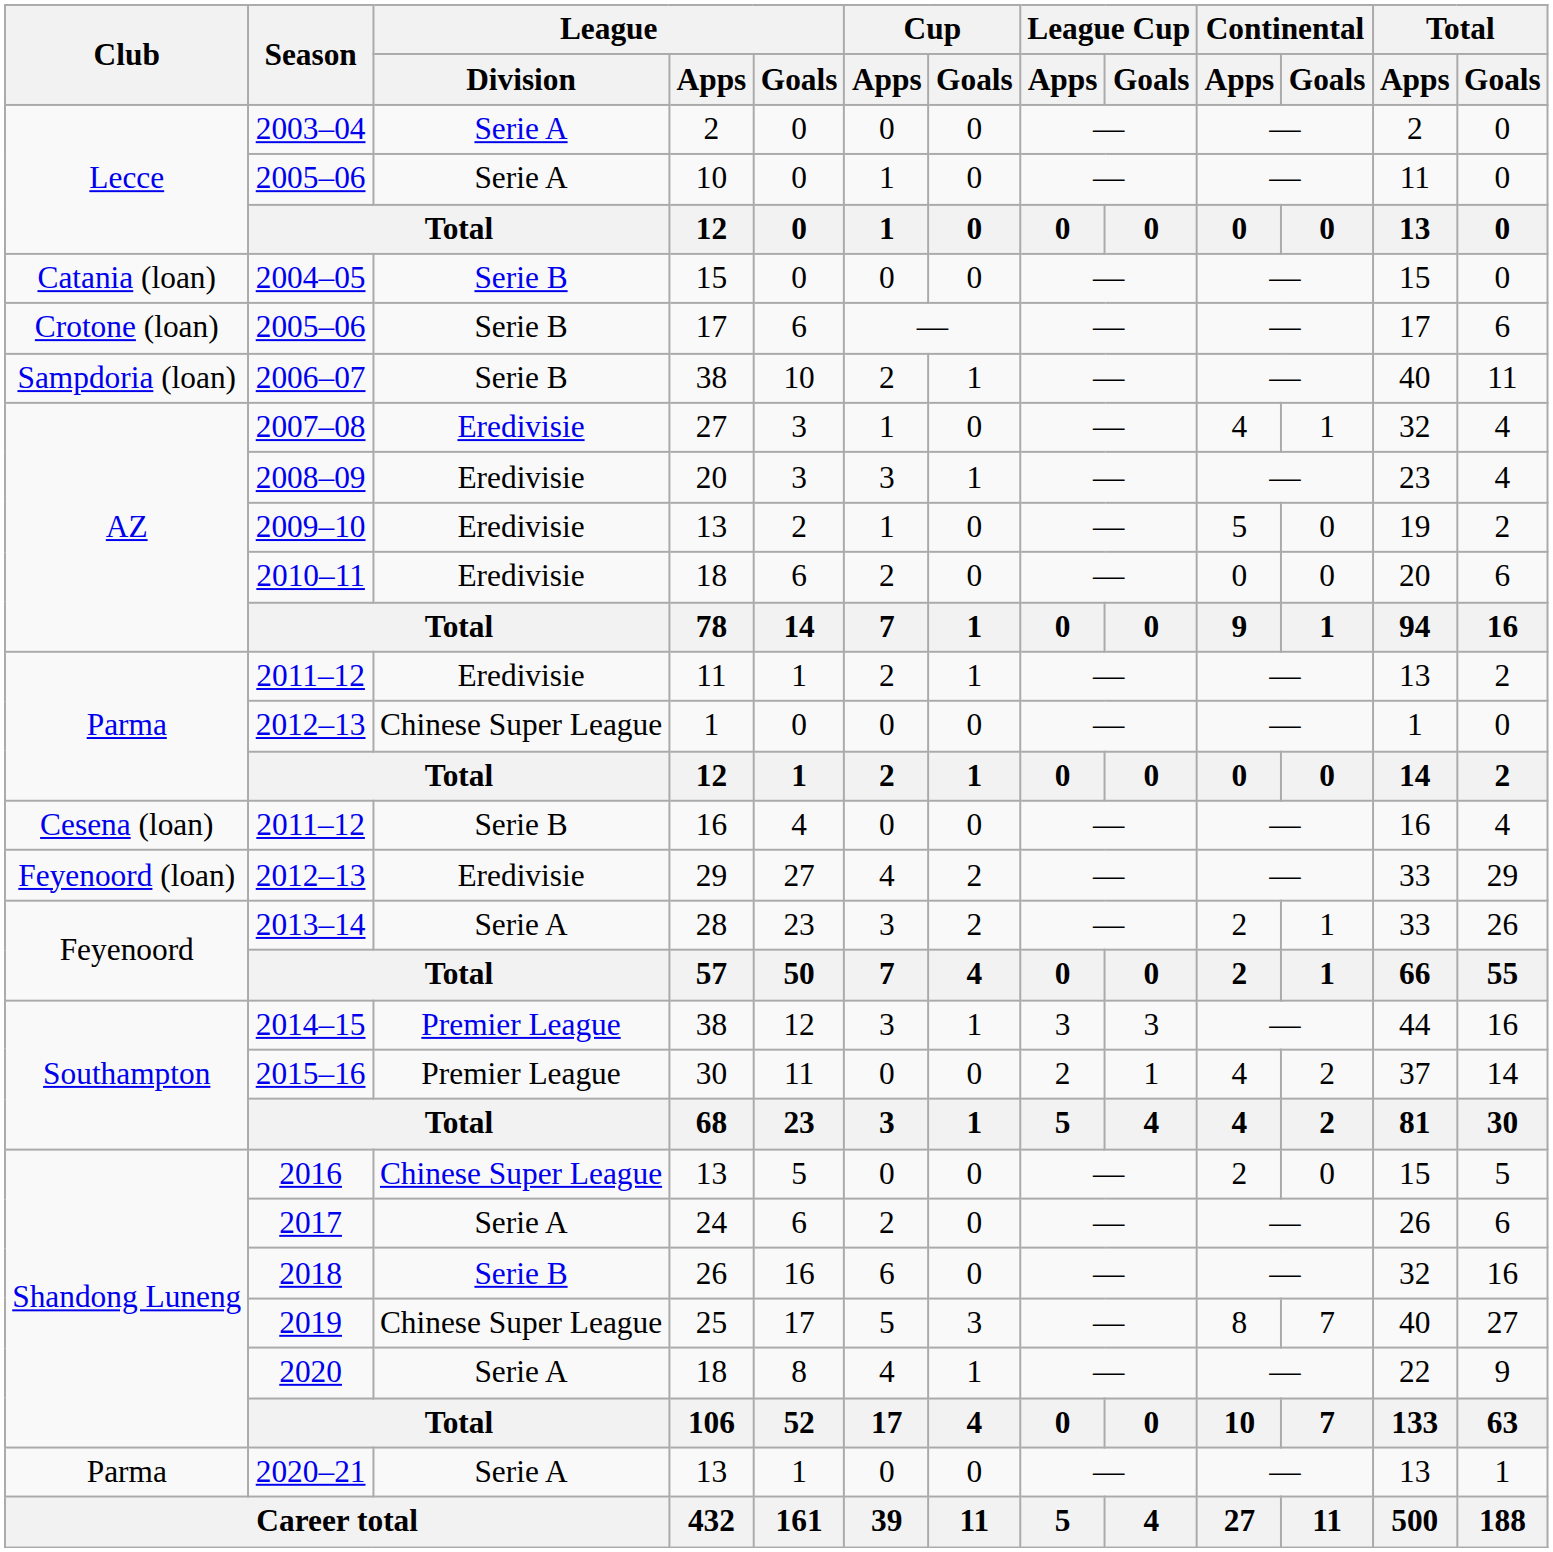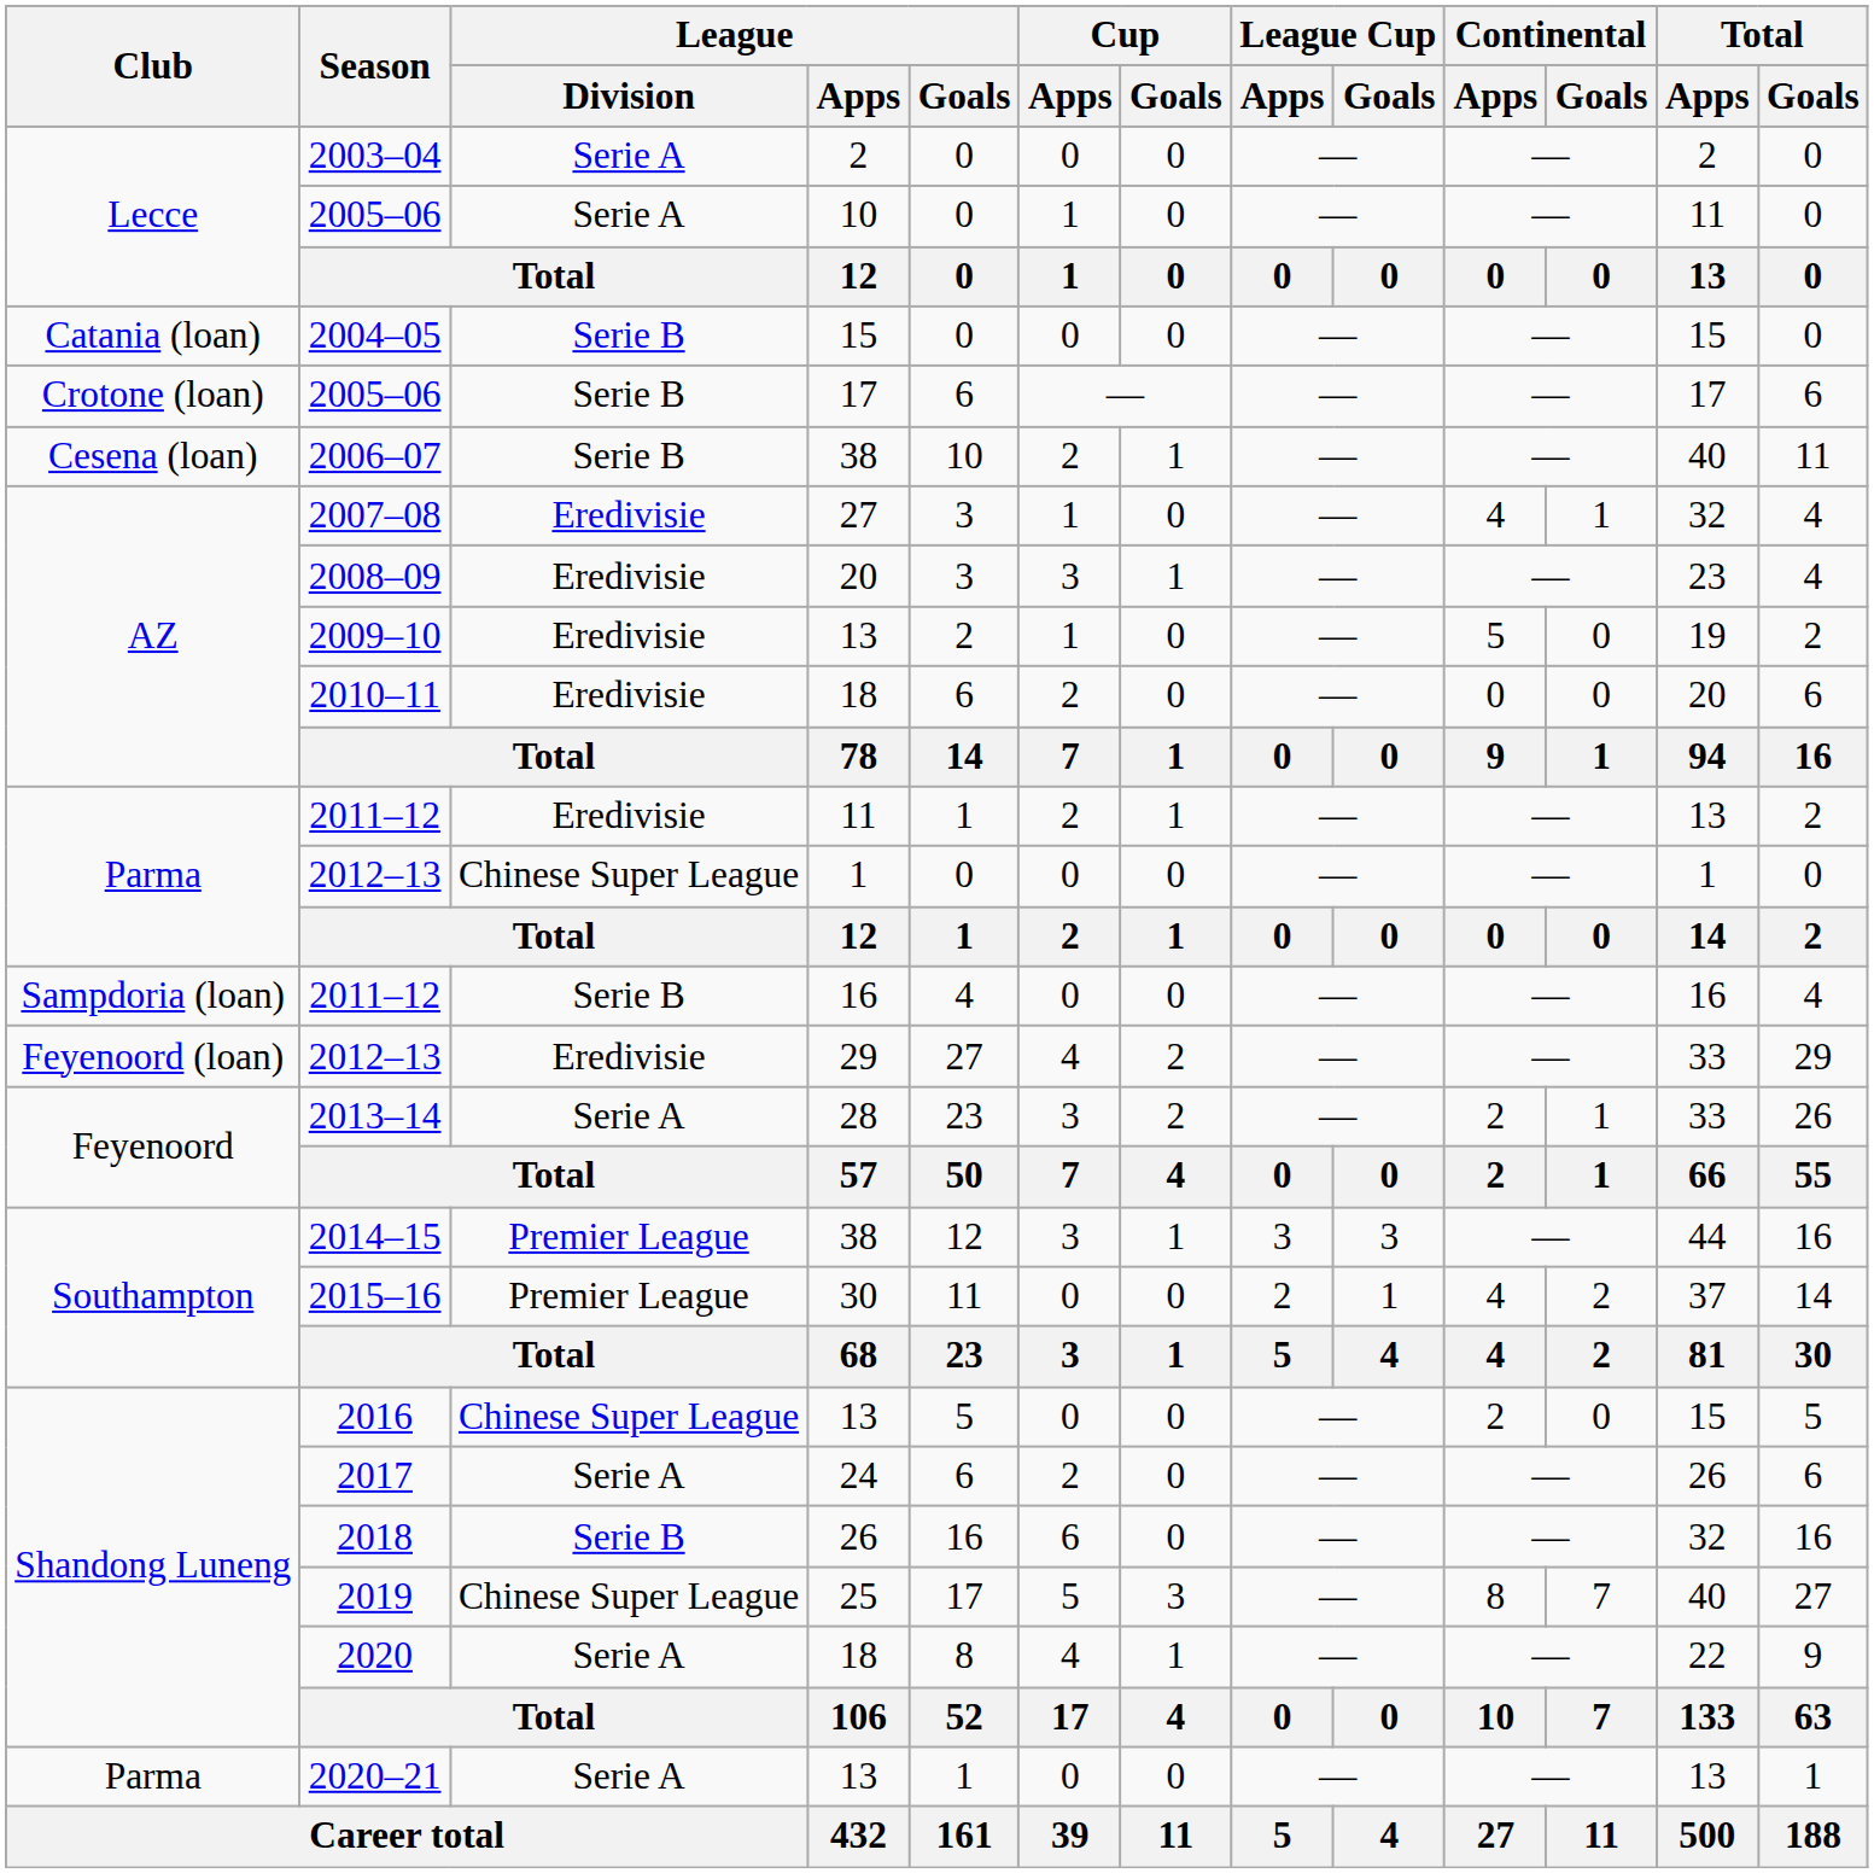 <table class="wikitable" style="text-align: center">
 <tr>
 <th rowspan="2">Club</th>
 <th rowspan="2">Season</th>
 <th colspan="3">League</th>
 <th colspan="2">Cup</th>
 <th colspan="2">League Cup</th>
 <th colspan="2">Continental</th>
 <th colspan="2">Total</th>
 </tr>
 <tr>
 <th>Division</th>
 <th>Apps</th>
 <th>Goals</th>
 <th>Apps</th>
 <th>Goals</th>
 <th>Apps</th>
 <th>Goals</th>
 <th>Apps</th>
 <th>Goals</th>
 <th>Apps</th>
 <th>Goals</th>
 </tr>
 <tr>
 <td rowspan="3"><a href='#'>Lecce</a></td>
 <td><a href='#'>2003–04</a></td>
 <td><a href='#'>Serie A</a></td>
 <td>2</td>
 <td>0</td>
 <td>0</td>
 <td>0</td>
 <td colspan="2">—</td>
 <td colspan="2">—</td>
 <td>2</td>
 <td>0</td>
 </tr>
 <tr>
 <td><a href='#'>2005–06</a></td>
 <td>Serie A</td>
 <td>10</td>
 <td>0</td>
 <td>1</td>
 <td>0</td>
 <td colspan="2">—</td>
 <td colspan="2">—</td>
 <td>11</td>
 <td>0</td>
 </tr>
 <tr>
 <th colspan="2"><strong>Total</strong></th>
 <th>12</th>
 <th>0</th>
 <th>1</th>
 <th>0</th>
 <th>0</th>
 <th>0</th>
 <th>0</th>
 <th>0</th>
 <th>13</th>
 <th>0</th>
 </tr>
 <tr>
 <td><a href='#'>Catania</a> (loan)</td>
 <td><a href='#'>2004–05</a></td>
 <td><a href='#'>Serie B</a></td>
 <td>15</td>
 <td>0</td>
 <td>0</td>
 <td>0</td>
 <td colspan="2">—</td>
 <td colspan="2">—</td>
 <td>15</td>
 <td>0</td>
 </tr>
 <tr>
 <td><a href='#'>Crotone</a> (loan)</td>
 <td><a href='#'>2005–06</a></td>
 <td>Serie B</td>
 <td>17</td>
 <td>6</td>
 <td colspan="2">—</td>
 <td colspan="2">—</td>
 <td colspan="2">—</td>
 <td>17</td>
 <td>6</td>
 </tr>
 <tr>
-<td><a href='#'>Sampdoria</a> (loan)</td>
+<td><a href='#'>Cesena</a> (loan)</td>
 <td><a href='#'>2006–07</a></td>
 <td>Serie B</td>
 <td>38</td>
 <td>10</td>
 <td>2</td>
 <td>1</td>
 <td colspan="2">—</td>
 <td colspan="2">—</td>
 <td>40</td>
 <td>11</td>
 </tr>
 <tr>
 <td rowspan="5"><a href='#'>AZ</a></td>
 <td><a href='#'>2007–08</a></td>
 <td><a href='#'>Eredivisie</a></td>
 <td>27</td>
 <td>3</td>
 <td>1</td>
 <td>0</td>
 <td colspan="2">—</td>
 <td>4</td>
 <td>1</td>
 <td>32</td>
 <td>4</td>
 </tr>
 <tr>
 <td><a href='#'>2008–09</a></td>
 <td>Eredivisie</td>
 <td>20</td>
 <td>3</td>
 <td>3</td>
 <td>1</td>
 <td colspan="2">—</td>
 <td colspan="2">—</td>
 <td>23</td>
 <td>4</td>
 </tr>
 <tr>
 <td><a href='#'>2009–10</a></td>
 <td>Eredivisie</td>
 <td>13</td>
 <td>2</td>
 <td>1</td>
 <td>0</td>
 <td colspan="2">—</td>
 <td>5</td>
 <td>0</td>
 <td>19</td>
 <td>2</td>
 </tr>
 <tr>
 <td><a href='#'>2010–11</a></td>
 <td>Eredivisie</td>
 <td>18</td>
 <td>6</td>
 <td>2</td>
 <td>0</td>
 <td colspan="2">—</td>
 <td>0</td>
 <td>0</td>
 <td>20</td>
 <td>6</td>
 </tr>
 <tr>
 <th colspan="2"><strong>Total</strong></th>
 <th>78</th>
 <th>14</th>
 <th>7</th>
 <th>1</th>
 <th>0</th>
 <th>0</th>
 <th>9</th>
 <th>1</th>
 <th>94</th>
 <th>16</th>
 </tr>
 <tr>
 <td rowspan="3"><a href='#'>Parma</a></td>
 <td><a href='#'>2011–12</a></td>
 <td>Eredivisie</td>
 <td>11</td>
 <td>1</td>
 <td>2</td>
 <td>1</td>
 <td colspan="2">—</td>
 <td colspan="2">—</td>
 <td>13</td>
 <td>2</td>
 </tr>
 <tr>
 <td align=center><a href='#'>2012–13</a></td>
 <td>Chinese Super League</td>
 <td>1</td>
 <td>0</td>
 <td>0</td>
 <td>0</td>
 <td colspan="2">—</td>
 <td colspan="2">—</td>
 <td>1</td>
 <td>0</td>
 </tr>
 <tr>
 <th colspan="2"><strong>Total</strong></th>
 <th>12</th>
 <th>1</th>
 <th>2</th>
 <th>1</th>
 <th>0</th>
 <th>0</th>
 <th>0</th>
 <th>0</th>
 <th>14</th>
 <th>2</th>
 </tr>
 <tr>
-<td><a href='#'>Cesena</a> (loan)</td>
+<td><a href='#'>Sampdoria</a> (loan)</td>
 <td><a href='#'>2011–12</a></td>
 <td>Serie B</td>
 <td>16</td>
 <td>4</td>
 <td>0</td>
 <td>0</td>
 <td colspan="2">—</td>
 <td colspan="2">—</td>
 <td>16</td>
 <td>4</td>
 </tr>
 <tr>
 <td><a href='#'>Feyenoord</a> (loan)</td>
 <td><a href='#'>2012–13</a></td>
 <td>Eredivisie</td>
 <td>29</td>
 <td>27</td>
 <td>4</td>
 <td>2</td>
 <td colspan="2">—</td>
 <td colspan="2">—</td>
 <td>33</td>
 <td>29</td>
 </tr>
 <tr>
 <td rowspan="2">Feyenoord</td>
 <td><a href='#'>2013–14</a></td>
 <td>Serie A</td>
 <td>28</td>
 <td>23</td>
 <td>3</td>
 <td>2</td>
 <td colspan="2">—</td>
 <td>2</td>
 <td>1</td>
 <td>33</td>
 <td>26</td>
 </tr>
 <tr>
 <th colspan="2"><strong>Total</strong></th>
 <th>57</th>
 <th>50</th>
 <th>7</th>
 <th>4</th>
 <th>0</th>
 <th>0</th>
 <th>2</th>
 <th>1</th>
 <th>66</th>
 <th>55</th>
 </tr>
 <tr>
 <td rowspan="3"><a href='#'>Southampton</a></td>
 <td><a href='#'>2014–15</a></td>
 <td><a href='#'>Premier League</a></td>
 <td align=center>38</td>
 <td>12</td>
 <td>3</td>
 <td>1</td>
 <td>3</td>
 <td>3</td>
 <td colspan="2">—</td>
 <td>44</td>
 <td>16</td>
 </tr>
 <tr>
 <td><a href='#'>2015–16</a></td>
 <td>Premier League</td>
 <td align=center>30</td>
 <td>11</td>
 <td>0</td>
 <td>0</td>
 <td>2</td>
 <td>1</td>
 <td>4</td>
 <td>2</td>
 <td>37</td>
 <td>14</td>
 </tr>
 <tr>
 <th colspan="2"><strong>Total</strong></th>
 <th>68</th>
 <th>23</th>
 <th>3</th>
 <th>1</th>
 <th>5</th>
 <th>4</th>
 <th>4</th>
 <th>2</th>
 <th>81</th>
 <th>30</th>
 </tr>
 <tr>
 <td rowspan="6"><a href='#'>Shandong Luneng</a></td>
 <td><a href='#'>2016</a></td>
 <td><a href='#'>Chinese Super League</a></td>
 <td>13</td>
 <td>5</td>
 <td>0</td>
 <td>0</td>
 <td colspan="2">—</td>
 <td>2</td>
 <td>0</td>
 <td>15</td>
 <td>5</td>
 </tr>
 <tr>
 <td><a href='#'>2017</a></td>
 <td>Serie A</td>
 <td>24</td>
 <td>6</td>
 <td>2</td>
 <td>0</td>
 <td colspan="2">—</td>
 <td colspan="2">—</td>
 <td>26</td>
 <td>6</td>
 </tr>
 <tr>
 <td><a href='#'>2018</a></td>
 <td><a href='#'>Serie B</a></td>
 <td>26</td>
 <td>16</td>
 <td>6</td>
 <td>0</td>
 <td colspan="2">—</td>
 <td colspan="2">—</td>
 <td>32</td>
 <td>16</td>
 </tr>
 <tr>
 <td><a href='#'>2019</a></td>
 <td>Chinese Super League</td>
 <td>25</td>
 <td>17</td>
 <td>5</td>
 <td>3</td>
 <td colspan="2">—</td>
 <td>8</td>
 <td>7</td>
 <td>40</td>
 <td>27</td>
 </tr>
 <tr>
 <td><a href='#'>2020</a></td>
 <td>Serie A</td>
 <td>18</td>
 <td>8</td>
 <td>4</td>
 <td>1</td>
 <td colspan="2">—</td>
 <td colspan="2">—</td>
 <td>22</td>
 <td>9</td>
 </tr>
 <tr>
 <th colspan="2"><strong>Total</strong></th>
 <th>106</th>
 <th>52</th>
 <th>17</th>
 <th>4</th>
 <th>0</th>
 <th>0</th>
 <th>10</th>
 <th>7</th>
 <th>133</th>
 <th>63</th>
 </tr>
 <tr>
 <td>Parma</td>
 <td><a href='#'>2020–21</a></td>
 <td>Serie A</td>
 <td>13</td>
 <td>1</td>
 <td>0</td>
 <td>0</td>
 <td colspan="2">—</td>
 <td colspan="2">—</td>
 <td>13</td>
 <td>1</td>
 </tr>
 <tr>
 <th colspan="3">Career total</th>
 <th>432</th>
 <th>161</th>
 <th>39</th>
 <th>11</th>
 <th>5</th>
 <th>4</th>
 <th>27</th>
 <th>11</th>
 <th>500</th>
 <th>188</th>
 </tr>
 </table>
